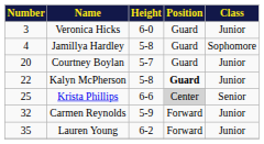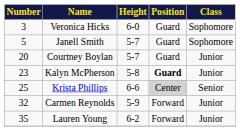 <table class="wikitable" style="text-align:center">
 <tr>
 <th style="background:#121849;color:#F8E616;">Number</th>
 <th style="background:#121849;color:#F8E616;">Name</th>
 <th style="background:#121849;color:#F8E616;">Height</th>
 <th style="background:#121849;color:#F8E616;">Position</th>
 <th style="background:#121849;color:#F8E616;">Class</th>
 </tr>
 <tr>
 <td>3</td>
 <td>Veronica Hicks</td>
 <td>6-0</td>
 <td>Guard</td>
-<td>Junior</td>
+<td>Sophomore</td>
 </tr>
 <tr>
-<td>4</td>
-<td>Jamillya Hardley</td>
-<td>5-8</td>
+<td>5</td>
+<td>Janell Smith</td>
+<td>5-7</td>
 <td>Guard</td>
 <td>Sophomore</td>
 </tr>
 <tr>
 <td>20</td>
 <td>Courtney Boylan</td>
 <td>5-7</td>
 <td>Guard</td>
 <td>Junior</td>
 </tr>
 <tr>
-<td>22</td>
+<td>23</td>
 <td>Kalyn McPherson</td>
 <td>5-8</td>
 <td><strong>Guard</strong></td>
 <td>Junior</td>
 </tr>
 <tr>
 <td>25</td>
 <td><a href='#'>Krista Phillips</a></td>
 <td>6-6</td>
 <td style="background: lightgrey;">Center</td>
 <td>Senior</td>
 </tr>
 <tr>
 <td>32</td>
 <td>Carmen Reynolds</td>
 <td>5-9</td>
 <td>Forward</td>
 <td>Junior</td>
 </tr>
 <tr>
 <td>35</td>
 <td>Lauren Young</td>
 <td>6-2</td>
 <td>Forward</td>
 <td>Junior</td>
 </tr>
 <tr>
 </tr>
 </table>
